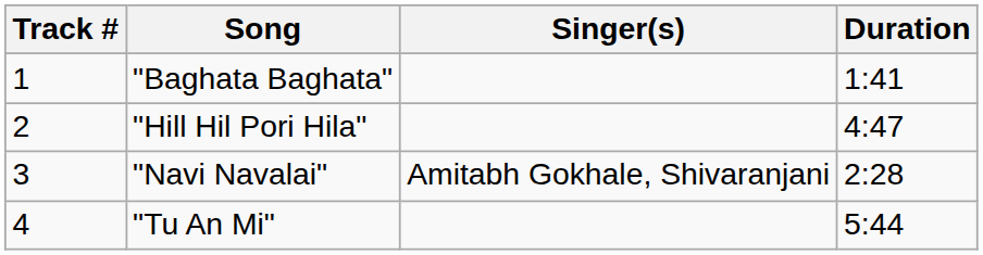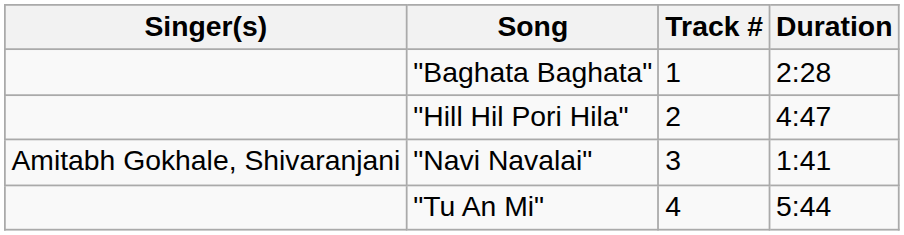 <table class="wikitable">
 <tr>
+<th>Singer(s)</th>
+<th>Song</th>
 <th>Track #</th>
-<th>Song</th>
-<th>Singer(s)</th>
 <th>Duration</th>
 </tr>
 <tr>
+<td></td>
+<td>"Baghata Baghata"</td>
 <td>1</td>
-<td>"Baghata Baghata"</td>
+<td>2:28</td>
+</tr>
+<tr>
 <td></td>
+<td>"Hill Hil Pori Hila"</td>
+<td>2</td>
+<td>4:47</td>
+</tr>
+<tr>
+<td>Amitabh Gokhale, Shivaranjani</td>
+<td>"Navi Navalai"</td>
+<td>3</td>
 <td>1:41</td>
 </tr>
 <tr>
-<td>2</td>
-<td>"Hill Hil Pori Hila"</td>
 <td></td>
-<td>4:47</td>
-</tr>
-<tr>
-<td>3</td>
-<td>"Navi Navalai"</td>
-<td>Amitabh Gokhale, Shivaranjani</td>
-<td>2:28</td>
-</tr>
-<tr>
+<td>"Tu An Mi"</td>
 <td>4</td>
-<td>"Tu An Mi"</td>
-<td></td>
 <td>5:44</td>
 </tr>
 </table>
